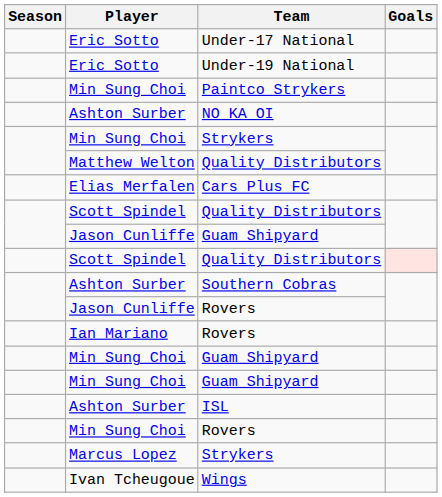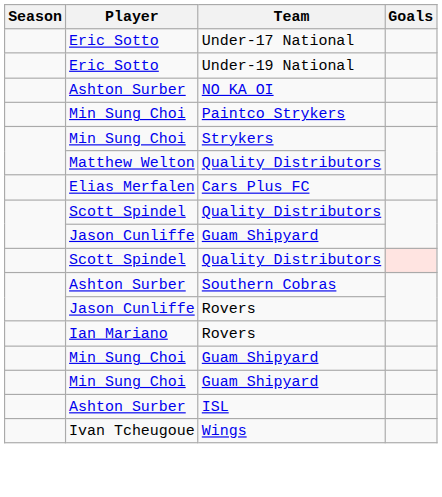 <table class="wikitable">
 <tr>
 <th>Season</th>
 <th>Player</th>
 <th>Team</th>
 <th>Goals</th>
 </tr>
 <tr>
 <td></td>
 <td> <a href='#'>Eric Sotto</a></td>
 <td>Under-17 National</td>
 <td></td>
 </tr>
 <tr>
 <td></td>
 <td> <a href='#'>Eric Sotto</a></td>
 <td>Under-19 National</td>
 <td></td>
 </tr>
 <tr>
 <td></td>
-<td> <a href='#'>Min Sung Choi</a></td>
-<td><a href='#'>Paintco Strykers</a></td>
+<td><a href='#'>Ashton Surber</a></td>
+<td><a href='#'>NO KA OI</a></td>
 <td></td>
 </tr>
 <tr>
 <td></td>
-<td><a href='#'>Ashton Surber</a></td>
-<td><a href='#'>NO KA OI</a></td>
+<td> <a href='#'>Min Sung Choi</a></td>
+<td><a href='#'>Paintco Strykers</a></td>
 <td></td>
 </tr>
 <tr>
 <td rowspan=2></td>
 <td> <a href='#'>Min Sung Choi</a></td>
 <td><a href='#'>Strykers</a></td>
 <td rowspan=2></td>
 </tr>
 <tr>
 <td><a href='#'>Matthew Welton</a></td>
 <td><a href='#'>Quality Distributors</a></td>
 </tr>
 <tr>
 <td></td>
 <td> <a href='#'>Elias Merfalen</a></td>
 <td><a href='#'>Cars Plus FC</a></td>
 <td></td>
 </tr>
 <tr>
 <td rowspan=2></td>
 <td> <a href='#'>Scott Spindel</a></td>
 <td><a href='#'>Quality Distributors</a></td>
 <td rowspan=2></td>
 </tr>
 <tr>
 <td> <a href='#'>Jason Cunliffe</a></td>
 <td><a href='#'>Guam Shipyard</a></td>
 </tr>
 <tr>
 <td></td>
 <td> <a href='#'>Scott Spindel</a></td>
 <td><a href='#'>Quality Distributors</a></td>
 <td bgcolor=mistyrose></td>
 </tr>
 <tr>
 <td rowspan=2></td>
 <td><a href='#'>Ashton Surber</a></td>
 <td><a href='#'>Southern Cobras</a></td>
 <td rowspan=2></td>
 </tr>
 <tr>
 <td> <a href='#'>Jason Cunliffe</a></td>
 <td>Rovers</td>
 </tr>
 <tr>
 <td></td>
 <td> <a href='#'>Ian Mariano</a></td>
 <td>Rovers</td>
 <td></td>
 </tr>
 <tr>
 <td></td>
 <td> <a href='#'>Min Sung Choi</a></td>
 <td><a href='#'>Guam Shipyard</a></td>
 <td></td>
 </tr>
 <tr>
 <td></td>
 <td> <a href='#'>Min Sung Choi</a></td>
 <td><a href='#'>Guam Shipyard</a></td>
 <td></td>
 </tr>
 <tr>
 <td></td>
 <td><a href='#'>Ashton Surber</a></td>
 <td><a href='#'>ISL</a></td>
 <td></td>
 </tr>
 <tr>
 <td></td>
-<td> <a href='#'>Min Sung Choi</a></td>
-<td>Rovers</td>
-<td></td>
-</tr>
-<tr>
-<td></td>
-<td> <a href='#'>Marcus Lopez</a></td>
-<td><a href='#'>Strykers</a></td>
-<td></td>
-</tr>
-<tr>
-<td></td>
 <td> Ivan Tcheugoue</td>
 <td><a href='#'>Wings</a></td>
 <td></td>
 </tr>
 </table>
